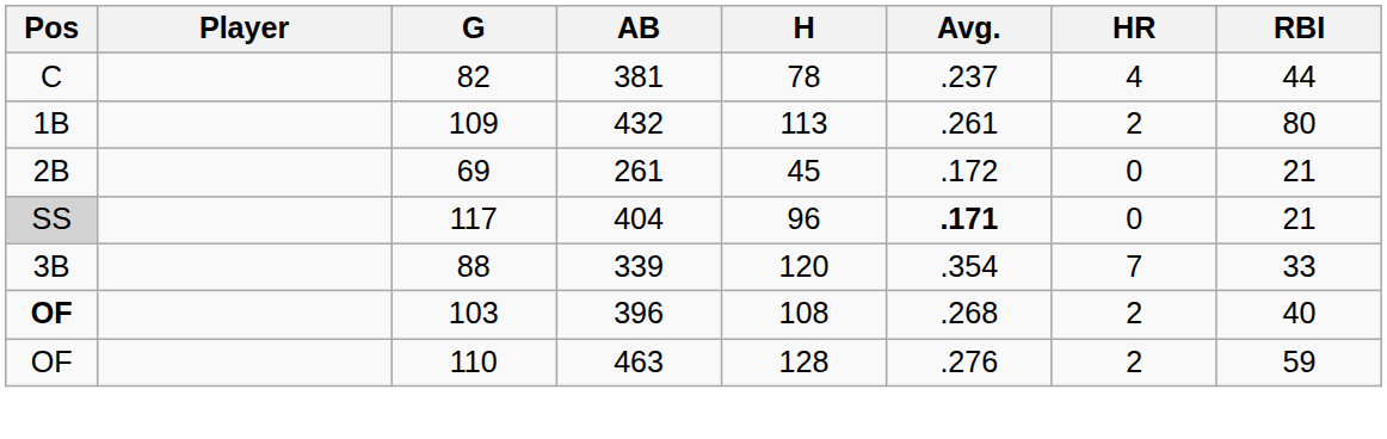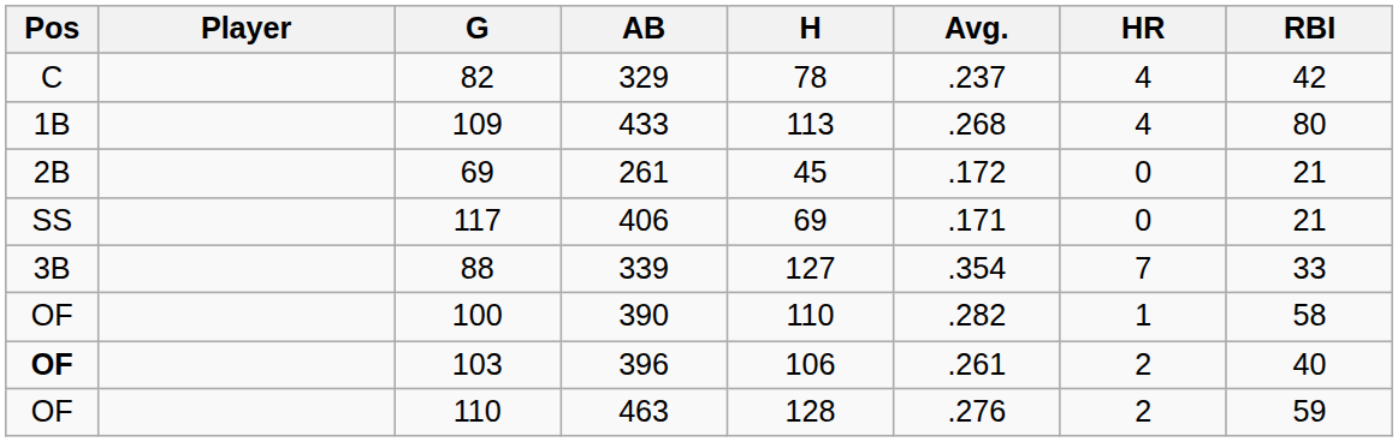 <table class="wikitable sortable">
 <tr>
 <th bgcolor="#DDDDFF" width="5%">Pos</th>
 <th bgcolor="#DDDDFF" width="16%">Player</th>
 <th bgcolor="#DDDDFF" width="9%">G</th>
 <th bgcolor="#DDDDFF" width="9%">AB</th>
 <th bgcolor="#DDDDFF" width="9%">H</th>
 <th bgcolor="#DDDDFF" width="9%">Avg.</th>
 <th bgcolor="#DDDDFF" width="9%">HR</th>
 <th bgcolor="#DDDDFF" width="9%">RBI</th>
 </tr>
 <tr align="center">
 <td>C</td>
 <td></td>
 <td>82</td>
-<td>381</td>
+<td>329</td>
 <td>78</td>
 <td>.237</td>
 <td>4</td>
-<td>44</td>
+<td>42</td>
 </tr>
 <tr align="center">
 <td>1B</td>
 <td></td>
 <td>109</td>
-<td>432</td>
+<td>433</td>
 <td>113</td>
-<td>.261</td>
-<td>2</td>
+<td>.268</td>
+<td>4</td>
 <td>80</td>
 </tr>
 <tr align="center">
 <td>2B</td>
 <td></td>
 <td>69</td>
 <td>261</td>
 <td>45</td>
 <td>.172</td>
 <td>0</td>
 <td>21</td>
 </tr>
 <tr align="center">
-<td style="background: lightgrey;">SS</td>
+<td>SS</td>
 <td></td>
 <td>117</td>
-<td>404</td>
-<td>96</td>
-<td><strong>.171</strong></td>
+<td>406</td>
+<td>69</td>
+<td>.171</td>
 <td>0</td>
 <td>21</td>
 </tr>
 <tr align="center">
 <td>3B</td>
 <td></td>
 <td>88</td>
 <td>339</td>
-<td>120</td>
+<td>127</td>
 <td>.354</td>
 <td>7</td>
 <td>33</td>
+</tr>
+<tr align="center">
+<td>OF</td>
+<td></td>
+<td>100</td>
+<td>390</td>
+<td>110</td>
+<td>.282</td>
+<td>1</td>
+<td>58</td>
 </tr>
 <tr align="center">
 <td><strong>OF</strong></td>
 <td></td>
 <td>103</td>
 <td>396</td>
-<td>108</td>
-<td>.268</td>
+<td>106</td>
+<td>.261</td>
 <td>2</td>
 <td>40</td>
 </tr>
 <tr align="center">
 <td>OF</td>
 <td></td>
 <td>110</td>
 <td>463</td>
 <td>128</td>
 <td>.276</td>
 <td>2</td>
 <td>59</td>
 </tr>
 </table>
